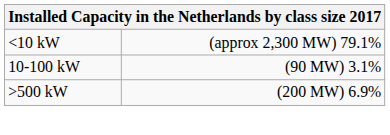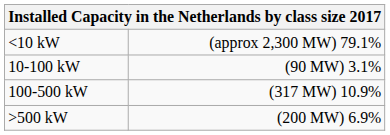 <table class="wikitable">
 <tr>
 <th colspan="2">Installed Capacity in the Netherlands by class size 2017</th>
 </tr>
 <tr>
 <td><10 kW</td>
 <td style="text-align:right;">(approx 2,300 MW) 79.1%</td>
 </tr>
 <tr>
 <td>10-100 kW</td>
 <td style="text-align:right;">(90 MW)    3.1%</td>
 </tr>
 <tr>
+<td>100-500 kW</td>
+<td style="text-align:right;">(317 MW) 10.9%</td>
+</tr>
+<tr>
 <td>>500 kW</td>
 <td style="text-align:right;">(200 MW)    6.9%</td>
 </tr>
 </table>
